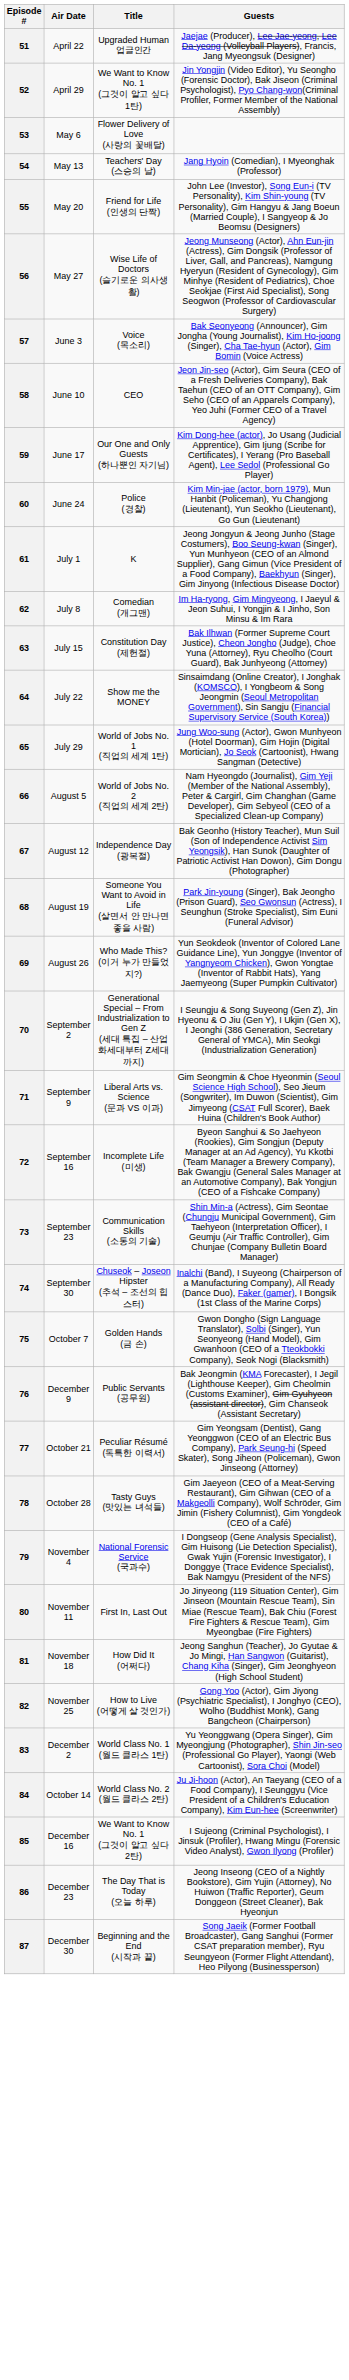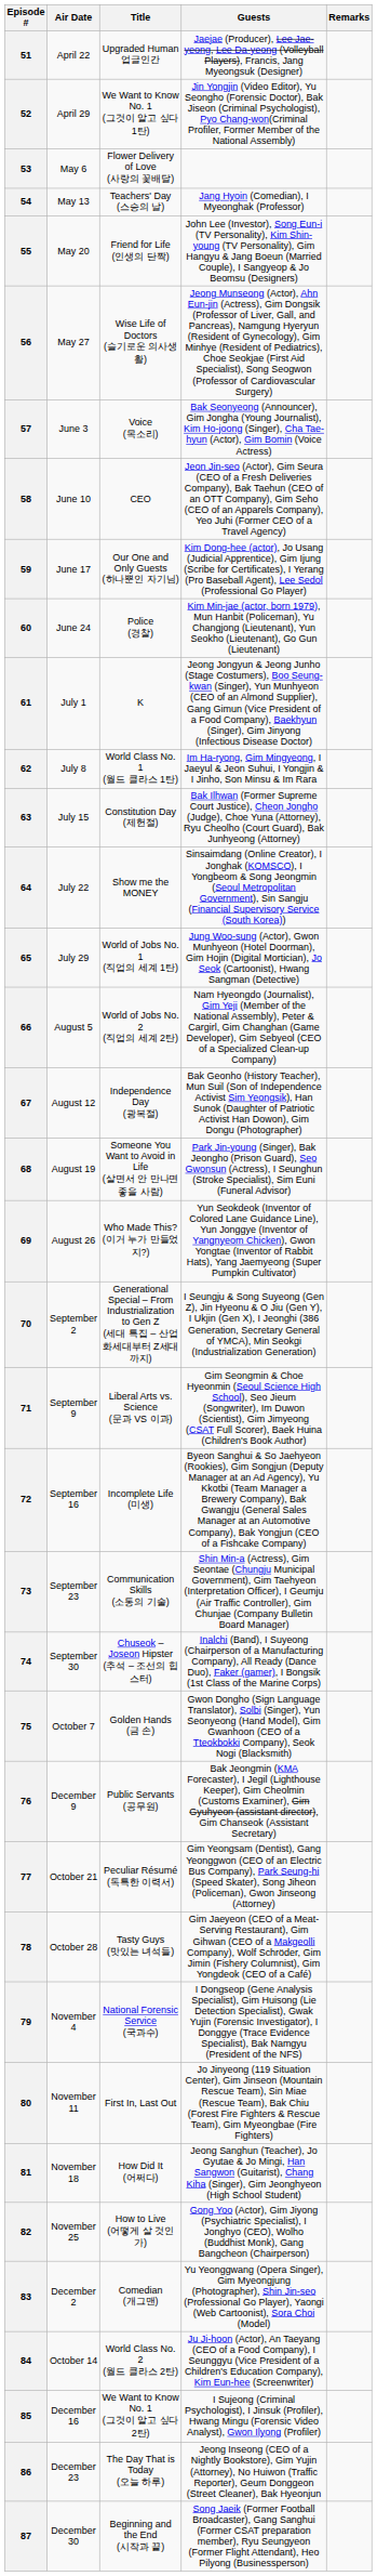 <table class="wikitable" style="text-align:center;">
 <tr>
 <th>Episode #</th>
 <th>Air Date</th>
 <th>Title</th>
 <th>Guests</th>
+<th>Remarks</th>
 </tr>
 <tr>
 <th>51</th>
 <td>April 22</td>
 <td>Upgraded Human<br>업글인간</td>
 <td><a href='#'>Jaejae</a> (Producer), <del><a href='#'>Lee Jae-yeong</a>, <a href='#'>Lee Da-yeong</a> (Volleyball Players)</del>, Francis, Jang Myeongsuk (Designer)</td>
+<td></td>
 </tr>
 <tr>
 <th>52</th>
 <td>April 29</td>
 <td>We Want to Know No. 1<br>(그것이 알고 싶다 1탄)</td>
 <td><a href='#'>Jin Yongjin</a> (Video Editor), Yu Seongho (Forensic Doctor), Bak Jiseon (Criminal Psychologist), <a href='#'>Pyo Chang-won</a>(Criminal Profiler, Former Member of the National Assembly)</td>
+<td></td>
 </tr>
 <tr>
 <th>53</th>
 <td>May 6</td>
 <td>Flower Delivery of Love<br>(사랑의 꽃배달)</td>
+<td></td>
 <td></td>
 </tr>
 <tr>
 <th>54</th>
 <td>May 13</td>
 <td>Teachers' Day<br>(스승의 날)</td>
 <td><a href='#'>Jang Hyoin</a> (Comedian), I Myeonghak (Professor)</td>
+<td></td>
 </tr>
 <tr>
 <th>55</th>
 <td>May 20</td>
 <td>Friend for Life<br>(인생의 단짝)</td>
 <td>John Lee (Investor), <a href='#'>Song Eun-i</a> (TV Personality), <a href='#'>Kim Shin-young</a> (TV Personality), Gim Hangyu & Jang Boeun (Married Couple), I Sangyeop & Jo Beomsu (Designers)</td>
+<td></td>
 </tr>
 <tr>
 <th>56</th>
 <td>May 27</td>
 <td>Wise Life of Doctors<br>(슬기로운 의사생활)</td>
 <td><a href='#'>Jeong Munseong</a> (Actor), <a href='#'>Ahn Eun-jin</a> (Actress), Gim Dongsik (Professor of Liver, Gall, and Pancreas), Namgung Hyeryun (Resident of Gynecology), Gim Minhye (Resident of Pediatrics), Choe Seokjae (First Aid Specialist), Song Seogwon (Professor of Cardiovascular Surgery)</td>
+<td></td>
 </tr>
 <tr>
 <th>57</th>
 <td>June 3</td>
 <td>Voice<br>(목소리)</td>
 <td><a href='#'>Bak Seonyeong</a> (Announcer), Gim Jongha (Young Journalist), <a href='#'>Kim Ho-joong</a> (Singer), <a href='#'>Cha Tae-hyun</a> (Actor), <a href='#'>Gim Bomin</a> (Voice Actress)</td>
+<td></td>
 </tr>
 <tr>
 <th>58</th>
 <td>June 10</td>
 <td>CEO</td>
 <td><a href='#'>Jeon Jin-seo</a> (Actor), Gim Seura (CEO of a Fresh Deliveries Company), Bak Taehun (CEO of an OTT Company), Gim Seho (CEO of an Apparels Company), Yeo Juhi (Former CEO of a Travel Agency)</td>
+<td></td>
 </tr>
 <tr>
 <th>59</th>
 <td>June 17</td>
 <td>Our One and Only Guests<br>(하나뿐인 자기님)</td>
 <td><a href='#'>Kim Dong-hee (actor)</a>, Jo Usang (Judicial Apprentice), Gim Ijung (Scribe for Certificates), I Yerang (Pro Baseball Agent), <a href='#'>Lee Sedol</a> (Professional Go Player)</td>
+<td></td>
 </tr>
 <tr>
 <th>60</th>
 <td>June 24</td>
 <td>Police<br>(경찰)</td>
 <td><a href='#'>Kim Min-jae (actor, born 1979)</a>, Mun Hanbit (Policeman), Yu Changjong (Lieutenant), Yun Seokho (Lieutenant), Go Gun (Lieutenant)</td>
+<td></td>
 </tr>
 <tr>
 <th>61</th>
 <td>July 1</td>
 <td>K</td>
 <td>Jeong Jongyun & Jeong Junho (Stage Costumers), <a href='#'>Boo Seung-kwan</a> (Singer), Yun Munhyeon (CEO of an Almond Supplier), Gang Gimun (Vice President of a Food Company), <a href='#'>Baekhyun</a> (Singer), Gim Jinyong (Infectious Disease Doctor)</td>
+<td></td>
 </tr>
 <tr>
 <th>62</th>
 <td>July 8</td>
-<td>Comedian<br>(개그맨)</td>
+<td>World Class No. 1<br>(월드 클라스 1탄)</td>
 <td><a href='#'>Im Ha-ryong</a>, <a href='#'>Gim Mingyeong</a>, I Jaeyul & Jeon Suhui, I Yongjin & I Jinho, Son Minsu & Im Rara</td>
+<td></td>
 </tr>
 <tr>
 <th>63</th>
 <td>July 15</td>
 <td>Constitution Day<br>(제헌절)</td>
 <td><a href='#'>Bak Ilhwan</a> (Former Supreme Court Justice), <a href='#'>Cheon Jongho</a> (Judge), Choe Yuna (Attorney), Ryu Cheolho (Court Guard), Bak Junhyeong (Attorney)</td>
+<td></td>
 </tr>
 <tr>
 <th>64</th>
 <td>July 22</td>
 <td>Show me the MONEY</td>
 <td>Sinsaimdang (Online Creator), I Jonghak (<a href='#'>KOMSCO</a>), I Yongbeom & Song Jeongmin (<a href='#'>Seoul Metropolitan Government</a>), Sin Sangju (<a href='#'>Financial Supervisory Service (South Korea)</a>)</td>
+<td></td>
 </tr>
 <tr>
 <th>65</th>
 <td>July 29</td>
 <td>World of Jobs No. 1<br>(직업의 세계 1탄)</td>
 <td><a href='#'>Jung Woo-sung</a> (Actor), Gwon Munhyeon (Hotel Doorman), Gim Hojin (Digital Mortician), <a href='#'>Jo Seok</a> (Cartoonist), Hwang Sangman (Detective)</td>
+<td></td>
 </tr>
 <tr>
 <th>66</th>
 <td>August 5</td>
 <td>World of Jobs No. 2<br>(직업의 세계 2탄)</td>
 <td>Nam Hyeongdo (Journalist), <a href='#'>Gim Yeji</a> (Member of the National Assembly), Peter & Cargirl, Gim Changhan (Game Developer), Gim Sebyeol (CEO of a Specialized Clean-up Company)</td>
+<td></td>
 </tr>
 <tr>
 <th>67</th>
 <td>August 12</td>
 <td>Independence Day<br>(광복절)</td>
 <td>Bak Geonho (History Teacher), Mun Suil (Son of Independence Activist <a href='#'>Sim Yeongsik</a>), Han Sunok (Daughter of Patriotic Activist Han Dowon), Gim Dongu (Photographer)</td>
+<td></td>
 </tr>
 <tr>
 <th>68</th>
 <td>August 19</td>
 <td>Someone You Want to Avoid in Life<br>(살면서 안 만나면 좋을 사람)</td>
 <td><a href='#'>Park Jin-young</a> (Singer), Bak Jeongho (Prison Guard), <a href='#'>Seo Gwonsun</a> (Actress), I Seunghun (Stroke Specialist), Sim Euni (Funeral Advisor)</td>
+<td></td>
 </tr>
 <tr>
 <th>69</th>
 <td>August 26</td>
 <td>Who Made This?<br>(이거 누가 만들었지?)</td>
 <td>Yun Seokdeok (Inventor of Colored Lane Guidance Line), Yun Jonggye (Inventor of <a href='#'>Yangnyeom Chicken</a>), Gwon Yongtae (Inventor of Rabbit Hats), Yang Jaemyeong (Super Pumpkin Cultivator)</td>
+<td></td>
 </tr>
 <tr>
 <th>70</th>
 <td>September 2</td>
 <td>Generational Special – From Industrialization to Gen Z<br>(세대 특집 – 산업화세대부터 Z세대까지)</td>
 <td>I Seungju & Song Suyeong (Gen Z), Jin Hyeonu & O Jiu (Gen Y), I Ukjin (Gen X), I Jeonghi (386 Generation, Secretary General of YMCA), Min Seokgi (Industrialization Generation)</td>
+<td></td>
 </tr>
 <tr>
 <th>71</th>
 <td>September 9</td>
 <td>Liberal Arts vs. Science<br>(문과 VS 이과)</td>
 <td>Gim Seongmin & Choe Hyeonmin (<a href='#'>Seoul Science High School</a>), Seo Jieum (Songwriter), Im Duwon (Scientist), Gim Jimyeong (<a href='#'>CSAT</a> Full Scorer), Baek Huina (Children's Book Author)</td>
+<td></td>
 </tr>
 <tr>
 <th>72</th>
 <td>September 16</td>
 <td>Incomplete Life<br>(미생)</td>
 <td>Byeon Sanghui & So Jaehyeon (Rookies), Gim Songjun (Deputy Manager at an Ad Agency), Yu Kkotbi (Team Manager a Brewery Company), Bak Gwangju (General Sales Manager at an Automotive Company), Bak Yongjun (CEO of a Fishcake Company)</td>
+<td></td>
 </tr>
 <tr>
 <th>73</th>
 <td>September 23</td>
 <td>Communication Skills<br>(소통의 기술)</td>
 <td><a href='#'>Shin Min-a</a> (Actress), Gim Seontae (<a href='#'>Chungju</a> Municipal Government), Gim Taehyeon (Interpretation Officer), I Geumju (Air Traffic Controller), Gim Chunjae (Company Bulletin Board Manager)</td>
+<td></td>
 </tr>
 <tr>
 <th>74</th>
 <td>September 30</td>
 <td><a href='#'>Chuseok</a> – <a href='#'>Joseon</a> Hipster<br>(추석 – 조선의 힙스터)</td>
 <td><a href='#'>Inalchi</a> (Band), I Suyeong (Chairperson of a Manufacturing Company), All Ready (Dance Duo), <a href='#'>Faker (gamer)</a>, I Bongsik (1st Class of the Marine Corps)</td>
+<td></td>
 </tr>
 <tr>
 <th>75</th>
 <td>October 7</td>
 <td>Golden Hands<br>(금 손)</td>
 <td>Gwon Dongho (Sign Language Translator), <a href='#'>Solbi</a> (Singer), Yun Seonyeong (Hand Model), Gim Gwanhoon (CEO of a <a href='#'>Tteokbokki</a> Company), Seok Nogi (Blacksmith)</td>
+<td></td>
 </tr>
 <tr>
 <th>76</th>
 <td>December 9</td>
 <td>Public Servants<br>(공무원)</td>
 <td>Bak Jeongmin (<a href='#'>KMA</a> Forecaster), I Jegil (Lighthouse Keeper), Gim Cheolmin (Customs Examiner), <del>Gim Gyuhyeon (assistant director)</del>, Gim Chanseok (Assistant Secretary)</td>
+<td></td>
 </tr>
 <tr>
 <th>77</th>
 <td>October 21</td>
 <td>Peculiar Résumé<br>(독특한 이력서)</td>
 <td>Gim Yeongsam (Dentist), Gang Yeonggwon (CEO of an Electric Bus Company), <a href='#'>Park Seung-hi</a> (Speed Skater), Song Jiheon (Policeman), Gwon Jinseong (Attorney)</td>
+<td></td>
 </tr>
 <tr>
 <th>78</th>
 <td>October 28</td>
 <td>Tasty Guys<br>(맛있는 녀석들)</td>
 <td>Gim Jaeyeon (CEO of a Meat-Serving Restaurant), Gim Gihwan (CEO of a <a href='#'>Makgeolli</a> Company), Wolf Schröder, Gim Jimin (Fishery Columnist), Gim Yongdeok (CEO of a Café)</td>
+<td></td>
 </tr>
 <tr>
 <th>79</th>
 <td>November 4</td>
 <td><a href='#'>National Forensic Service</a><br>(국과수)</td>
 <td>I Dongseop (Gene Analysis Specialist), Gim Huisong (Lie Detection Specialist), Gwak Yujin (Forensic Investigator), I Donggye (Trace Evidence Specialist), Bak Namgyu (President of the NFS)</td>
+<td></td>
 </tr>
 <tr>
 <th>80</th>
 <td>November 11</td>
 <td>First In, Last Out</td>
 <td>Jo Jinyeong (119 Situation Center), Gim Jinseon (Mountain Rescue Team), Sin Miae (Rescue Team), Bak Chiu (Forest Fire Fighters & Rescue Team), Gim Myeongbae (Fire Fighters)</td>
+<td></td>
 </tr>
 <tr>
 <th>81</th>
 <td>November 18</td>
 <td>How Did It<br>(어쩌다)</td>
 <td>Jeong Sanghun (Teacher), Jo Gyutae & Jo Mingi, <a href='#'>Han Sangwon</a> (Guitarist), <a href='#'>Chang Kiha</a> (Singer), Gim Jeonghyeon (High School Student)</td>
+<td></td>
 </tr>
 <tr>
 <th>82</th>
 <td>November 25</td>
 <td>How to Live<br>(어떻게 살 것인가)</td>
 <td><a href='#'>Gong Yoo</a> (Actor), Gim Jiyong (Psychiatric Specialist), I Jonghyo (CEO), Wolho (Buddhist Monk), Gang Bangcheon (Chairperson)</td>
+<td></td>
 </tr>
 <tr>
 <th>83</th>
 <td>December 2</td>
-<td>World Class No. 1<br>(월드 클라스 1탄)</td>
+<td>Comedian<br>(개그맨)</td>
 <td>Yu Yeonggwang (Opera Singer), Gim Myeongjung (Photographer), <a href='#'>Shin Jin-seo</a> (Professional Go Player), Yaongi (Web Cartoonist), <a href='#'>Sora Choi</a> (Model)</td>
+<td></td>
 </tr>
 <tr>
 <th>84</th>
 <td>October 14</td>
 <td>World Class No. 2<br>(월드 클라스 2탄)</td>
 <td><a href='#'>Ju Ji-hoon</a> (Actor), An Taeyang (CEO of a Food Company), I Seunggyu (Vice President of a Children's Education Company), <a href='#'>Kim Eun-hee</a> (Screenwriter)</td>
+<td></td>
 </tr>
 <tr>
 <th>85</th>
 <td>December 16</td>
 <td>We Want to Know No. 1<br>(그것이 알고 싶다 2탄)</td>
 <td>I Sujeong (Criminal Psychologist), I Jinsuk (Profiler), Hwang Mingu (Forensic Video Analyst), <a href='#'>Gwon Ilyong</a> (Profiler)</td>
+<td></td>
 </tr>
 <tr>
 <th>86</th>
 <td>December 23</td>
 <td>The Day That is Today<br>(오늘 하루)</td>
 <td>Jeong Inseong (CEO of a Nightly Bookstore), Gim Yujin (Attorney), No Huiwon (Traffic Reporter), Geum Donggeon (Street Cleaner), Bak Hyeonjun</td>
+<td></td>
 </tr>
 <tr>
 <th>87</th>
 <td>December 30</td>
 <td>Beginning and the End<br>(시작과 끝)</td>
 <td><a href='#'>Song Jaeik</a> (Former Football Broadcaster), Gang Sanghui (Former CSAT preparation member), Ryu Seungyeon (Former Flight Attendant), Heo Pilyong (Businessperson)</td>
+<td></td>
 </tr>
 </table>
